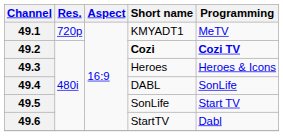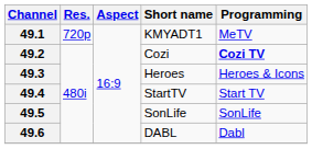 <table class="wikitable">
 <tr>
 <th scope = "col"><a href='#'>Channel</a></th>
 <th scope = "col"><a href='#'>Res.</a></th>
 <th scope = "col"><a href='#'>Aspect</a></th>
 <th scope = "col">Short name</th>
 <th scope = "col">Programming</th>
 </tr>
 <tr>
 <th scope = "row">49.1</th>
 <td><a href='#'>720p</a></td>
 <td rowspan=6><a href='#'>16:9</a></td>
 <td>KMYADT1</td>
 <td><a href='#'>MeTV</a></td>
 </tr>
 <tr>
 <th scope = "row">49.2</th>
 <td rowspan=5><a href='#'>480i</a></td>
-<td><strong>Cozi</strong></td>
+<td>Cozi</td>
 <td><strong><a href='#'>Cozi TV</a></strong></td>
 </tr>
 <tr>
 <th scope = "row">49.3</th>
 <td>Heroes</td>
 <td><a href='#'>Heroes & Icons</a></td>
 </tr>
 <tr>
 <th scope = "row">49.4</th>
-<td>DABL</td>
-<td><a href='#'>SonLife</a></td>
+<td>StartTV</td>
+<td><a href='#'>Start TV</a></td>
 </tr>
 <tr>
 <th scope = "row">49.5</th>
 <td>SonLife</td>
-<td><a href='#'>Start TV</a></td>
+<td><a href='#'>SonLife</a></td>
 </tr>
 <tr>
 <th scope = "row">49.6</th>
-<td>StartTV</td>
+<td>DABL</td>
 <td><a href='#'>Dabl</a></td>
 </tr>
 <tr>
 </tr>
 </table>
